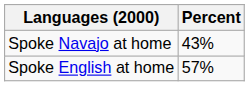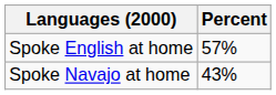 <table class="wikitable sortable collapsible" style="font-size: 90%;">
 <tr>
 <th>Languages (2000) </th>
 <th>Percent</th>
 </tr>
 <tr>
+<td>Spoke <a href='#'>English</a> at home</td>
+<td>57%</td>
+</tr>
+<tr>
 <td>Spoke <a href='#'>Navajo</a> at home</td>
 <td>43%</td>
 </tr>
-<tr>
-<td>Spoke <a href='#'>English</a> at home</td>
-<td>57%</td>
-</tr>
 </table>
